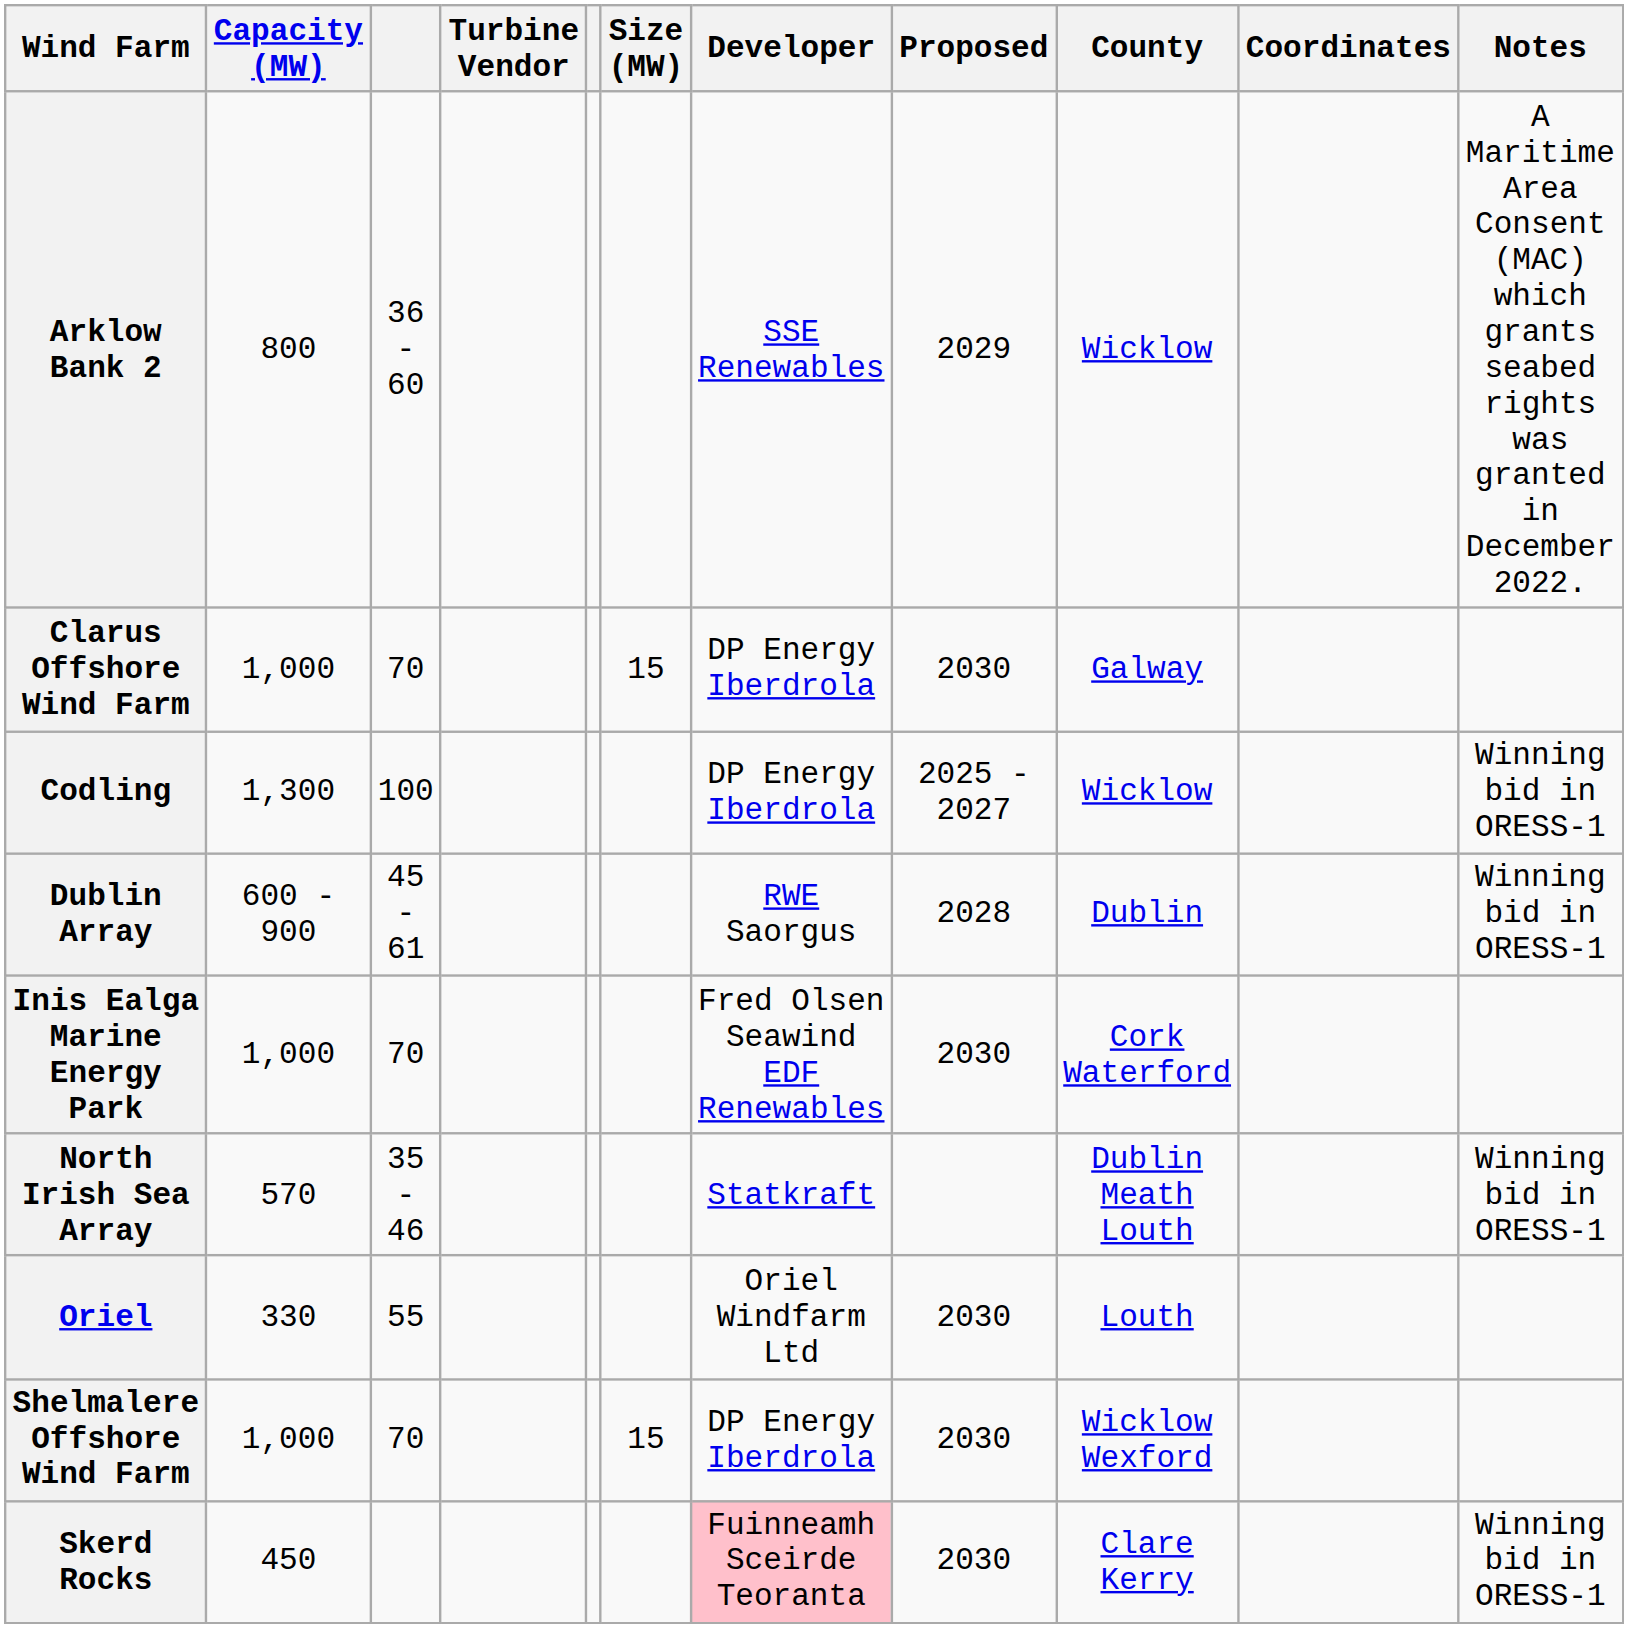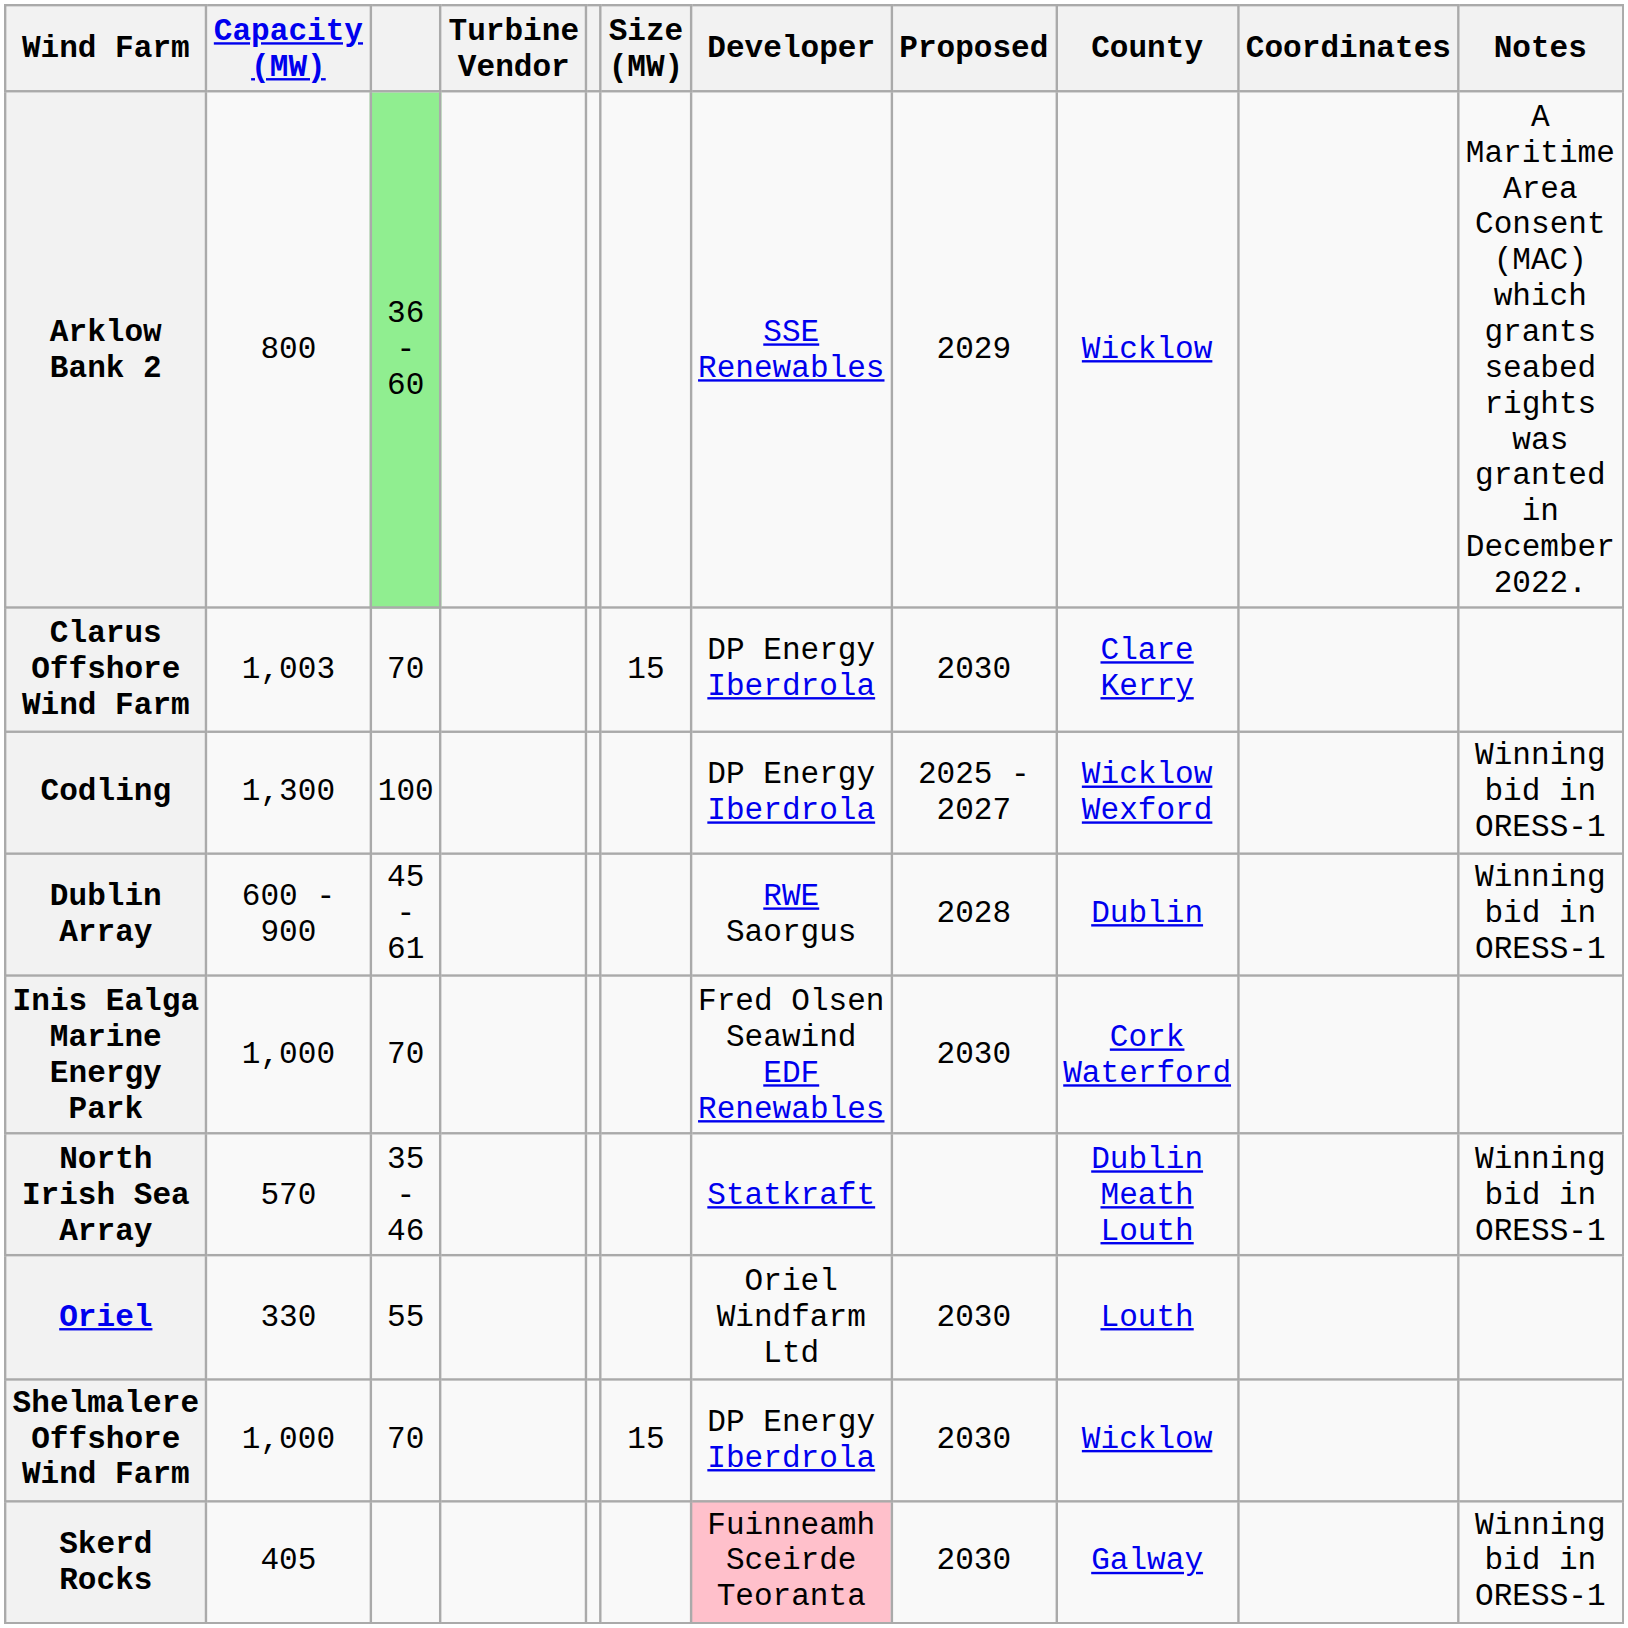 <table class="wikitable sortable" style="text-align: center;">
 <tr>
 <th scope="col">Wind Farm</th>
 <th scope="col"><a href='#'>Capacity</a> <a href='#'>(MW)</a></th>
 <th scope="col"></th>
 <th scope="col">Turbine Vendor</th>
 <th scope="col"></th>
 <th scope="col">Size (MW)</th>
 <th scope="col">Developer</th>
 <th scope="col">Proposed</th>
 <th scope="col">County</th>
 <th scope="col" class="unsortable">Coordinates</th>
 <th scope="col" class="unsortable">Notes</th>
 </tr>
 <tr>
 <th>Arklow Bank 2</th>
 <td>800</td>
-<td>36 - 60</td>
+<td style="background: lightgreen;">36 - 60</td>
 <td></td>
 <td></td>
 <td></td>
 <td><a href='#'>SSE Renewables</a></td>
 <td>2029</td>
 <td><a href='#'>Wicklow</a></td>
 <td></td>
 <td>A Maritime Area Consent (MAC) which grants seabed rights was granted in December 2022.</td>
 </tr>
 <tr>
 <th>Clarus Offshore Wind Farm</th>
-<td>1,000</td>
+<td>1,003</td>
 <td>70</td>
 <td></td>
 <td></td>
 <td>15</td>
 <td>DP Energy<br><a href='#'>Iberdrola</a></td>
 <td>2030</td>
-<td><a href='#'>Galway</a></td>
+<td><a href='#'>Clare</a> <br> <a href='#'>Kerry</a></td>
 <td></td>
 <td></td>
 </tr>
 <tr>
 <th>Codling</th>
 <td>1,300</td>
 <td>100</td>
 <td></td>
 <td></td>
 <td></td>
 <td>DP Energy<br><a href='#'>Iberdrola</a></td>
 <td>2025 - 2027</td>
-<td><a href='#'>Wicklow</a></td>
+<td><a href='#'>Wicklow</a> <br> <a href='#'>Wexford</a></td>
 <td></td>
 <td>Winning bid in ORESS-1</td>
 </tr>
 <tr>
 <th>Dublin Array</th>
 <td>600 - 900</td>
 <td>45 - 61</td>
 <td></td>
 <td></td>
 <td></td>
 <td><a href='#'>RWE</a><br>Saorgus</td>
 <td>2028</td>
 <td><a href='#'>Dublin</a></td>
 <td></td>
 <td>Winning bid in ORESS-1 </td>
 </tr>
 <tr>
 <th>Inis Ealga Marine Energy Park</th>
 <td>1,000</td>
 <td>70</td>
 <td></td>
 <td></td>
 <td></td>
 <td>Fred Olsen Seawind<br><a href='#'>EDF Renewables</a></td>
 <td>2030</td>
 <td><a href='#'>Cork</a> <br> <a href='#'>Waterford</a></td>
 <td></td>
 <td></td>
 </tr>
 <tr>
 <th>North Irish Sea Array</th>
 <td>570</td>
 <td>35 - 46</td>
 <td></td>
 <td></td>
 <td></td>
 <td><a href='#'>Statkraft</a></td>
 <td></td>
 <td><a href='#'>Dublin</a> <br> <a href='#'>Meath</a> <br> <a href='#'>Louth</a></td>
 <td></td>
 <td>Winning bid in ORESS-1 </td>
 </tr>
 <tr>
 <th><a href='#'>Oriel</a></th>
 <td>330</td>
 <td>55</td>
 <td></td>
 <td></td>
 <td></td>
 <td>Oriel Windfarm Ltd</td>
 <td>2030</td>
 <td><a href='#'>Louth</a></td>
 <td></td>
 <td></td>
 </tr>
 <tr>
 <th>Shelmalere Offshore Wind Farm</th>
 <td>1,000</td>
 <td>70</td>
 <td></td>
 <td></td>
 <td>15</td>
 <td>DP Energy<br><a href='#'>Iberdrola</a></td>
 <td>2030</td>
-<td><a href='#'>Wicklow</a> <br> <a href='#'>Wexford</a></td>
+<td><a href='#'>Wicklow</a></td>
 <td></td>
 <td></td>
 </tr>
 <tr>
 <th>Skerd Rocks</th>
-<td>450</td>
+<td>405</td>
 <td></td>
 <td></td>
 <td></td>
 <td></td>
 <td style="background: pink;">Fuinneamh Sceirde Teoranta</td>
 <td>2030</td>
-<td><a href='#'>Clare</a> <br> <a href='#'>Kerry</a></td>
+<td><a href='#'>Galway</a></td>
 <td></td>
 <td>Winning bid in ORESS-1</td>
 </tr>
 <tr>
 </tr>
 </table>
